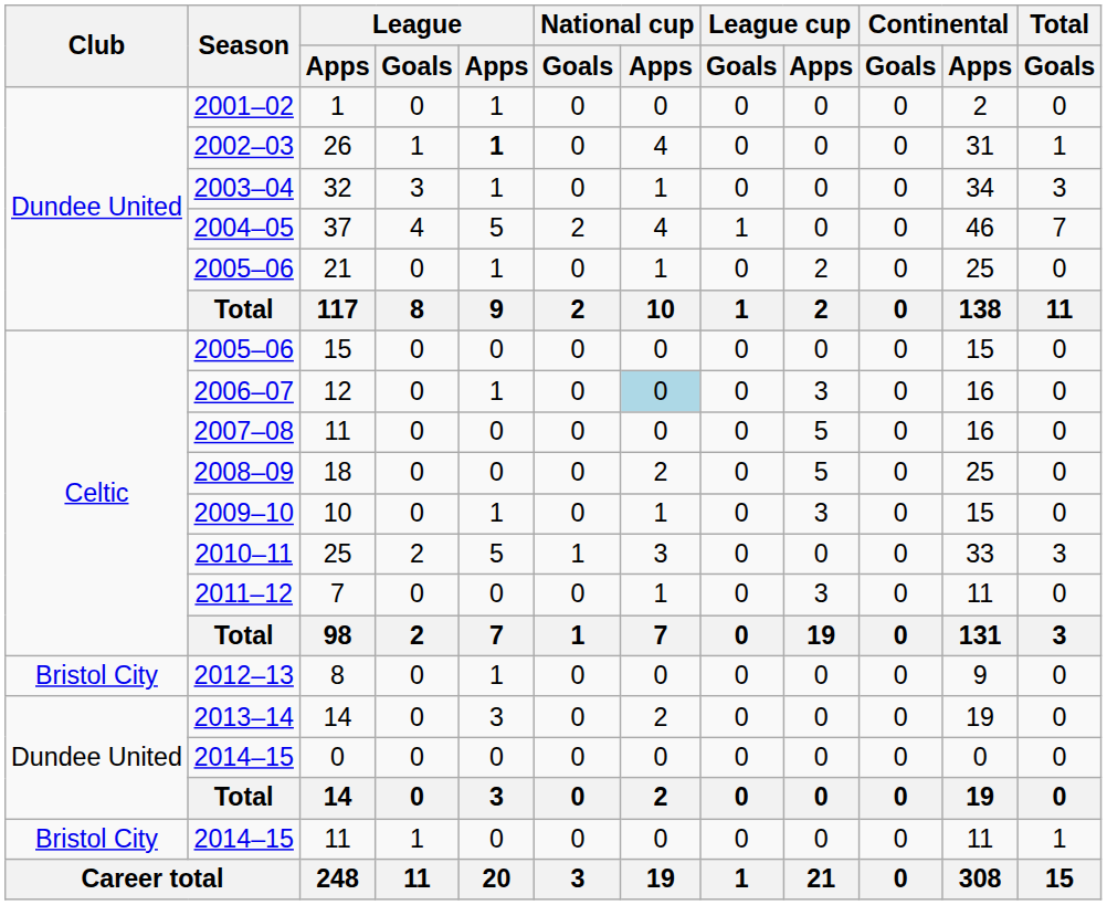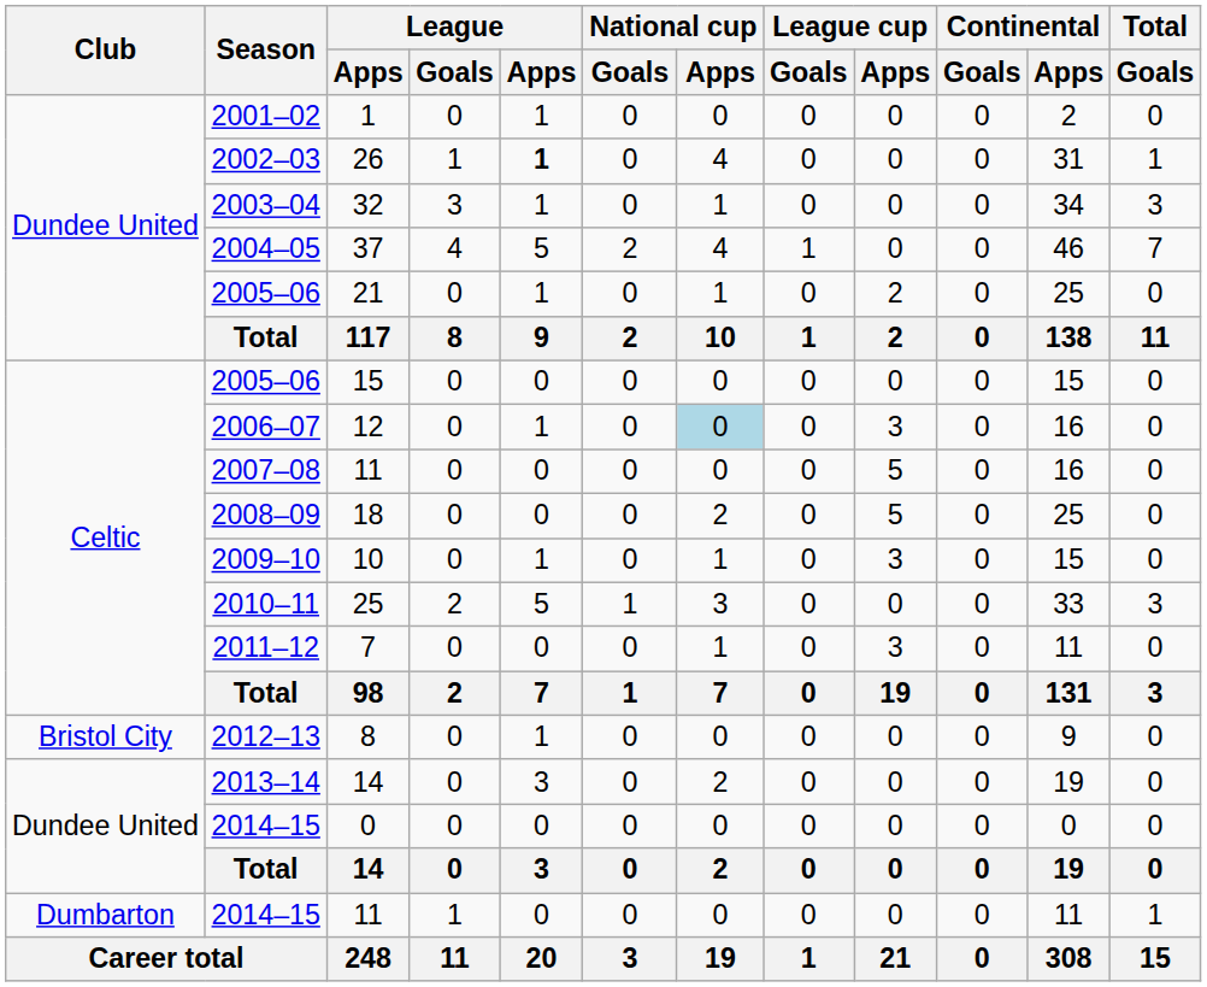 <table class="wikitable" style="text-align:center">
 <tr>
 <th rowspan="2">Club</th>
 <th rowspan="2">Season</th>
 <th colspan="3">League</th>
 <th colspan="2">National cup</th>
 <th colspan="2">League cup</th>
 <th colspan="2">Continental</th>
 <th colspan="2">Total</th>
 </tr>
 <tr>
 <th>Apps</th>
 <th>Goals</th>
 <th>Apps</th>
 <th>Goals</th>
 <th>Apps</th>
 <th>Goals</th>
 <th>Apps</th>
 <th>Goals</th>
 <th>Apps</th>
 <th>Goals</th>
 </tr>
 <tr>
 <td rowspan="6"><a href='#'>Dundee United</a></td>
 <td><a href='#'>2001–02</a></td>
 <td>1</td>
 <td>0</td>
 <td>1</td>
 <td>0</td>
 <td>0</td>
 <td>0</td>
 <td>0</td>
 <td>0</td>
 <td>2</td>
 <td>0</td>
 </tr>
 <tr>
 <td><a href='#'>2002–03</a></td>
 <td>26</td>
 <td>1</td>
 <td><strong>1</strong></td>
 <td>0</td>
 <td>4</td>
 <td>0</td>
 <td>0</td>
 <td>0</td>
 <td>31</td>
 <td>1</td>
 </tr>
 <tr>
 <td><a href='#'>2003–04</a></td>
 <td>32</td>
 <td>3</td>
 <td>1</td>
 <td>0</td>
 <td>1</td>
 <td>0</td>
 <td>0</td>
 <td>0</td>
 <td>34</td>
 <td>3</td>
 </tr>
 <tr>
 <td><a href='#'>2004–05</a></td>
 <td>37</td>
 <td>4</td>
 <td>5</td>
 <td>2</td>
 <td>4</td>
 <td>1</td>
 <td>0</td>
 <td>0</td>
 <td>46</td>
 <td>7</td>
 </tr>
 <tr>
 <td><a href='#'>2005–06</a></td>
 <td>21</td>
 <td>0</td>
 <td>1</td>
 <td>0</td>
 <td>1</td>
 <td>0</td>
 <td>2</td>
 <td>0</td>
 <td>25</td>
 <td>0</td>
 </tr>
 <tr>
 <th>Total</th>
 <th>117</th>
 <th>8</th>
 <th>9</th>
 <th>2</th>
 <th>10</th>
 <th>1</th>
 <th>2</th>
 <th>0</th>
 <th>138</th>
 <th>11</th>
 </tr>
 <tr>
 <td rowspan="8"><a href='#'>Celtic</a></td>
 <td><a href='#'>2005–06</a></td>
 <td>15</td>
 <td>0</td>
 <td>0</td>
 <td>0</td>
 <td>0</td>
 <td>0</td>
 <td>0</td>
 <td>0</td>
 <td>15</td>
 <td>0</td>
 </tr>
 <tr>
 <td><a href='#'>2006–07</a></td>
 <td>12</td>
 <td>0</td>
 <td>1</td>
 <td>0</td>
 <td style="background: lightblue;">0</td>
 <td>0</td>
 <td>3</td>
 <td>0</td>
 <td>16</td>
 <td>0</td>
 </tr>
 <tr>
 <td><a href='#'>2007–08</a></td>
 <td>11</td>
 <td>0</td>
 <td>0</td>
 <td>0</td>
 <td>0</td>
 <td>0</td>
 <td>5</td>
 <td>0</td>
 <td>16</td>
 <td>0</td>
 </tr>
 <tr>
 <td><a href='#'>2008–09</a></td>
 <td>18</td>
 <td>0</td>
 <td>0</td>
 <td>0</td>
 <td>2</td>
 <td>0</td>
 <td>5</td>
 <td>0</td>
 <td>25</td>
 <td>0</td>
 </tr>
 <tr>
 <td><a href='#'>2009–10</a></td>
 <td>10</td>
 <td>0</td>
 <td>1</td>
 <td>0</td>
 <td>1</td>
 <td>0</td>
 <td>3</td>
 <td>0</td>
 <td>15</td>
 <td>0</td>
 </tr>
 <tr>
 <td><a href='#'>2010–11</a></td>
 <td>25</td>
 <td>2</td>
 <td>5</td>
 <td>1</td>
 <td>3</td>
 <td>0</td>
 <td>0</td>
 <td>0</td>
 <td>33</td>
 <td>3</td>
 </tr>
 <tr>
 <td><a href='#'>2011–12</a></td>
 <td>7</td>
 <td>0</td>
 <td>0</td>
 <td>0</td>
 <td>1</td>
 <td>0</td>
 <td>3</td>
 <td>0</td>
 <td>11</td>
 <td>0</td>
 </tr>
 <tr>
 <th>Total</th>
 <th>98</th>
 <th>2</th>
 <th>7</th>
 <th>1</th>
 <th>7</th>
 <th>0</th>
 <th>19</th>
 <th>0</th>
 <th>131</th>
 <th>3</th>
 </tr>
 <tr>
 <td><a href='#'>Bristol City</a></td>
 <td><a href='#'>2012–13</a></td>
 <td>8</td>
 <td>0</td>
 <td>1</td>
 <td>0</td>
 <td>0</td>
 <td>0</td>
 <td>0</td>
 <td>0</td>
 <td>9</td>
 <td>0</td>
 </tr>
 <tr>
 <td rowspan="3">Dundee United</td>
 <td><a href='#'>2013–14</a></td>
 <td>14</td>
 <td>0</td>
 <td>3</td>
 <td>0</td>
 <td>2</td>
 <td>0</td>
 <td>0</td>
 <td>0</td>
 <td>19</td>
 <td>0</td>
 </tr>
 <tr>
 <td><a href='#'>2014–15</a></td>
 <td>0</td>
 <td>0</td>
 <td>0</td>
 <td>0</td>
 <td>0</td>
 <td>0</td>
 <td>0</td>
 <td>0</td>
 <td>0</td>
 <td>0</td>
 </tr>
 <tr>
 <th>Total</th>
 <th>14</th>
 <th>0</th>
 <th>3</th>
 <th>0</th>
 <th>2</th>
 <th>0</th>
 <th>0</th>
 <th>0</th>
 <th>19</th>
 <th>0</th>
 </tr>
 <tr>
-<td><a href='#'>Bristol City</a></td>
+<td><a href='#'>Dumbarton</a></td>
 <td><a href='#'>2014–15</a></td>
 <td>11</td>
 <td>1</td>
 <td>0</td>
 <td>0</td>
 <td>0</td>
 <td>0</td>
 <td>0</td>
 <td>0</td>
 <td>11</td>
 <td>1</td>
 </tr>
 <tr>
 <th colspan="2">Career total</th>
 <th>248</th>
 <th>11</th>
 <th>20</th>
 <th>3</th>
 <th>19</th>
 <th>1</th>
 <th>21</th>
 <th>0</th>
 <th>308</th>
 <th>15</th>
 </tr>
 </table>
